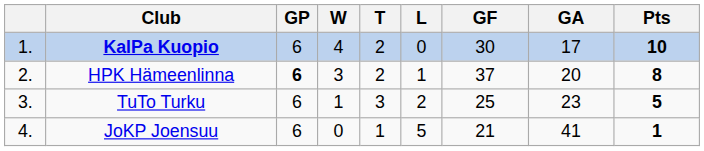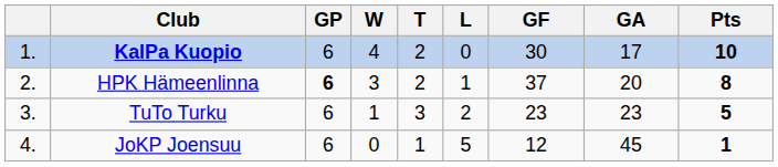 <table class="wikitable">
 <tr>
 <th width="30"></th>
 <th width="200">Club</th>
 <th width="30">GP</th>
 <th width="30">W</th>
 <th width="30">T</th>
 <th width="30">L</th>
 <th width="70">GF</th>
 <th width="70">GA</th>
 <th width="70">Pts</th>
 </tr>
 <tr bgcolor="#BCD2EE" align="center">
 <td>1.</td>
 <td><strong><a href='#'>KalPa Kuopio</a></strong></td>
 <td>6</td>
 <td>4</td>
 <td>2</td>
 <td>0</td>
 <td>30</td>
 <td>17</td>
 <td><strong>10</strong></td>
 </tr>
 <tr align="center">
 <td>2.</td>
 <td><a href='#'>HPK Hämeenlinna</a></td>
 <td><strong>6</strong></td>
 <td>3</td>
 <td>2</td>
 <td>1</td>
 <td>37</td>
 <td>20</td>
 <td><strong>8</strong></td>
 </tr>
 <tr align="center">
 <td>3.</td>
 <td><a href='#'>TuTo Turku</a></td>
 <td>6</td>
 <td>1</td>
 <td>3</td>
 <td>2</td>
-<td>25</td>
+<td>23</td>
 <td>23</td>
 <td><strong>5</strong></td>
 </tr>
 <tr align="center">
 <td>4.</td>
 <td><a href='#'>JoKP Joensuu</a></td>
 <td>6</td>
 <td>0</td>
 <td>1</td>
 <td>5</td>
-<td>21</td>
-<td>41</td>
+<td>12</td>
+<td>45</td>
 <td><strong>1</strong></td>
 </tr>
 </table>
